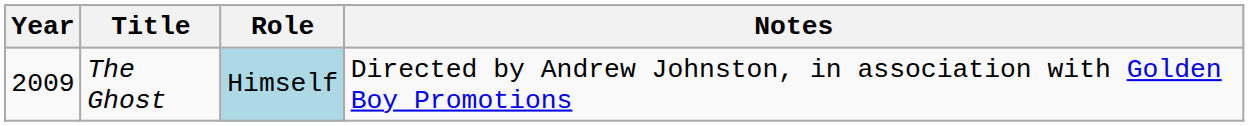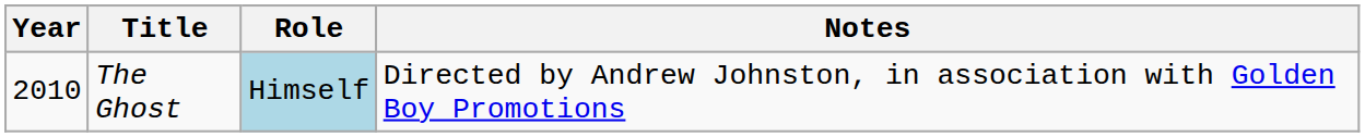 <table class="wikitable">
 <tr>
 <th>Year</th>
 <th>Title</th>
 <th>Role</th>
 <th>Notes</th>
 </tr>
 <tr>
-<td>2009</td>
+<td>2010</td>
 <td><em>The Ghost</em></td>
 <td style="background: lightblue;">Himself</td>
 <td>Directed by Andrew Johnston, in association with <a href='#'>Golden Boy Promotions</a></td>
 </tr>
 </table>
